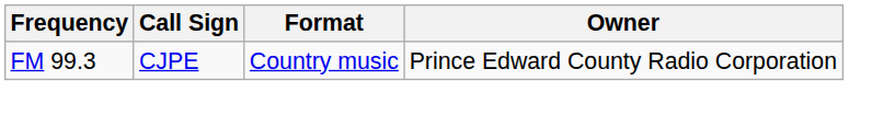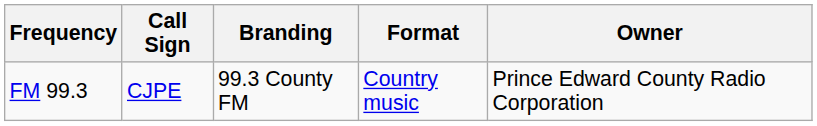 <table class="wikitable">
 <tr>
 <th>Frequency</th>
 <th>Call Sign</th>
+<th>Branding</th>
 <th>Format</th>
 <th>Owner</th>
 </tr>
 <tr>
 <td><a href='#'>FM</a> 99.3</td>
 <td><a href='#'>CJPE</a></td>
+<td>99.3 County FM</td>
 <td><a href='#'>Country music</a></td>
 <td>Prince Edward County Radio Corporation</td>
 </tr>
 </table>
